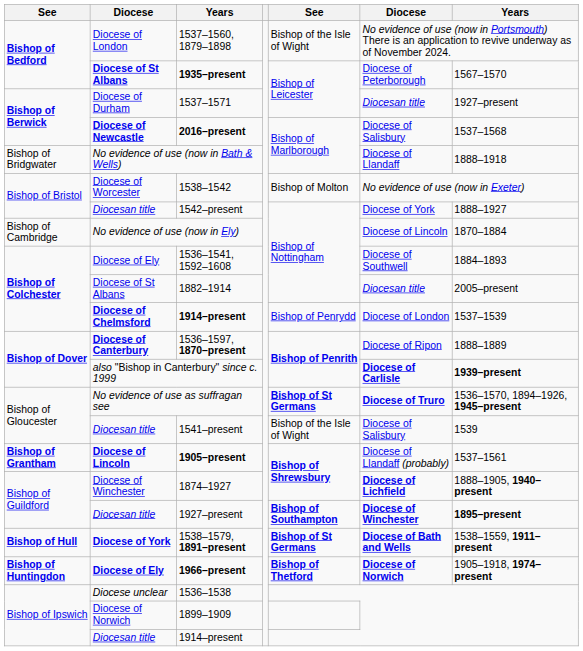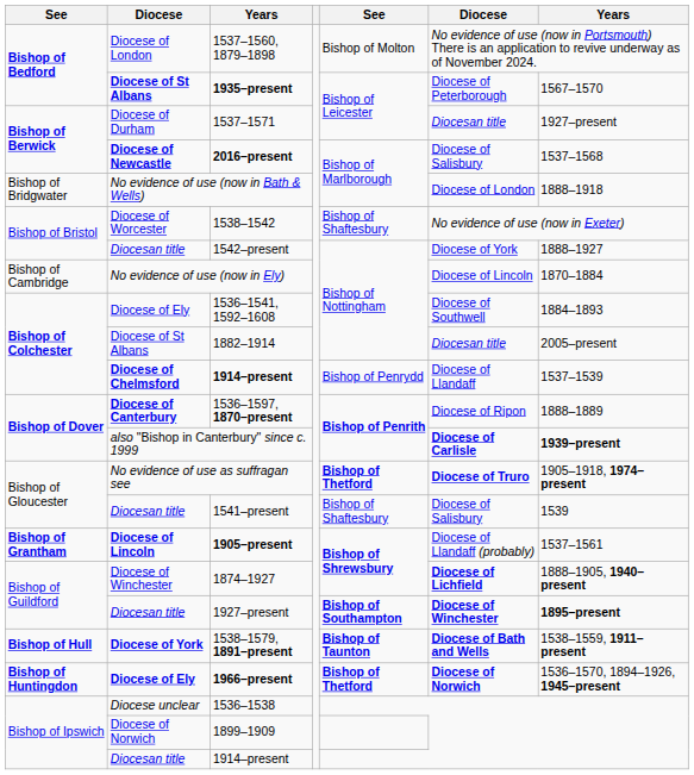 <table class="wikitable" style="width:100%;">
 <tr>
 <th style="width: 15%;">See</th>
 <th style="width: 15%;">Diocese</th>
 <th style="width: 15%;">Years</th>
 <th style="width: 1%;"></th>
 <th style="width: 16%;">See</th>
 <th style="width: 16%;">Diocese</th>
 <th style="width: 22%;">Years</th>
 </tr>
 <tr>
 <td rowspan="2"><strong><a href='#'>Bishop of Bedford</a></strong></td>
 <td><a href='#'>Diocese of London</a></td>
 <td>1537–1560, 1879–1898</td>
 <td rowspan="23"></td>
-<td>Bishop of the Isle of Wight</td>
+<td>Bishop of Molton</td>
 <td colspan="2"><em>No evidence of use (now in <a href='#'>Portsmouth</a>)</em><br>There is an application to revive underway as of November 2024.</td>
 </tr>
 <tr>
 <td><strong><a href='#'>Diocese of St Albans</a></strong></td>
 <td><strong>1935–present</strong></td>
 <td rowspan="2"><a href='#'>Bishop of Leicester</a></td>
 <td><a href='#'>Diocese of Peterborough</a></td>
 <td>1567–1570</td>
 </tr>
 <tr>
 <td rowspan="2"><strong><a href='#'>Bishop of Berwick</a></strong></td>
 <td><a href='#'>Diocese of Durham</a></td>
 <td>1537–1571</td>
 <td><em><a href='#'>Diocesan title</a></em></td>
 <td>1927–present</td>
 </tr>
 <tr>
 <td><strong><a href='#'>Diocese of Newcastle</a></strong></td>
 <td><strong>2016–present</strong></td>
 <td rowspan="2"><a href='#'>Bishop of Marlborough</a></td>
 <td><a href='#'>Diocese of Salisbury</a></td>
 <td>1537–1568</td>
 </tr>
 <tr>
 <td>Bishop of Bridgwater</td>
 <td colspan="2"><em>No evidence of use (now in <a href='#'>Bath & Wells</a>)</em></td>
-<td><a href='#'>Diocese of Llandaff</a></td>
+<td><a href='#'>Diocese of London</a></td>
 <td>1888–1918</td>
 </tr>
 <tr>
 <td rowspan="2"><a href='#'>Bishop of Bristol</a></td>
 <td><a href='#'>Diocese of Worcester</a></td>
 <td>1538–1542</td>
-<td>Bishop of Molton</td>
+<td><a href='#'>Bishop of Shaftesbury</a></td>
 <td colspan="2"><em>No evidence of use (now in <a href='#'>Exeter</a>)</em></td>
 </tr>
 <tr>
 <td><em><a href='#'>Diocesan title</a></em></td>
 <td>1542–present</td>
 <td rowspan="4"><a href='#'>Bishop of Nottingham</a></td>
 <td><a href='#'>Diocese of York</a></td>
 <td>1888–1927</td>
 </tr>
 <tr>
 <td>Bishop of Cambridge</td>
 <td colspan="2"><em>No evidence of use (now in <a href='#'>Ely</a>)</em></td>
 <td><a href='#'>Diocese of Lincoln</a></td>
 <td>1870–1884</td>
 </tr>
 <tr>
 <td rowspan="3"><strong><a href='#'>Bishop of Colchester</a></strong></td>
 <td><a href='#'>Diocese of Ely</a></td>
 <td>1536–1541, 1592–1608</td>
 <td><a href='#'>Diocese of Southwell</a></td>
 <td>1884–1893</td>
 </tr>
 <tr>
 <td><a href='#'>Diocese of St Albans</a></td>
 <td>1882–1914</td>
 <td><em><a href='#'>Diocesan title</a></em></td>
 <td>2005–present</td>
 </tr>
 <tr>
 <td><strong><a href='#'>Diocese of Chelmsford</a></strong></td>
 <td><strong>1914–present</strong></td>
 <td><a href='#'>Bishop of Penrydd</a></td>
-<td><a href='#'>Diocese of London</a></td>
+<td><a href='#'>Diocese of Llandaff</a></td>
 <td>1537–1539</td>
 </tr>
 <tr>
 <td rowspan="2"><strong><a href='#'>Bishop of Dover</a></strong></td>
 <td><strong><a href='#'>Diocese of Canterbury</a></strong></td>
 <td>1536–1597, <strong>1870–present</strong></td>
 <td rowspan="2"><strong><a href='#'>Bishop of Penrith</a></strong></td>
 <td><a href='#'>Diocese of Ripon</a></td>
 <td>1888–1889</td>
 </tr>
 <tr>
 <td colspan="2"><em>also </em>"Bishop in Canterbury"<em> since c. 1999</em></td>
 <td><strong><a href='#'>Diocese of Carlisle</a></strong></td>
 <td><strong>1939–present</strong></td>
 </tr>
 <tr>
 <td rowspan="2">Bishop of Gloucester</td>
 <td colspan="2"><em>No evidence of use as suffragan see</em></td>
-<td><strong><a href='#'>Bishop of St Germans</a></strong></td>
+<td><strong><a href='#'>Bishop of Thetford</a></strong></td>
 <td><strong><a href='#'>Diocese of Truro</a></strong></td>
-<td>1536–1570, 1894–1926, <strong>1945–present</strong></td>
+<td>1905–1918, <strong>1974–present</strong></td>
 </tr>
 <tr>
 <td><em><a href='#'>Diocesan title</a></em></td>
 <td>1541–present</td>
-<td>Bishop of the Isle of Wight</td>
+<td><a href='#'>Bishop of Shaftesbury</a></td>
 <td><a href='#'>Diocese of Salisbury</a></td>
 <td>1539</td>
 </tr>
 <tr>
 <td><strong><a href='#'>Bishop of Grantham</a></strong></td>
 <td><strong><a href='#'>Diocese of Lincoln</a></strong></td>
 <td><strong>1905–present</strong></td>
 <td rowspan="2"><strong><a href='#'>Bishop of Shrewsbury</a></strong></td>
 <td><a href='#'>Diocese of Llandaff</a> <em>(probably)</em></td>
 <td>1537–1561</td>
 </tr>
 <tr>
 <td rowspan="2"><a href='#'>Bishop of Guildford</a></td>
 <td><a href='#'>Diocese of Winchester</a></td>
 <td>1874–1927</td>
 <td><strong><a href='#'>Diocese of Lichfield</a></strong></td>
 <td>1888–1905, <strong>1940–present</strong></td>
 </tr>
 <tr>
 <td><em><a href='#'>Diocesan title</a></em></td>
 <td>1927–present</td>
 <td><strong><a href='#'>Bishop of Southampton</a></strong></td>
 <td><strong><a href='#'>Diocese of Winchester</a></strong></td>
 <td><strong>1895–present</strong></td>
 </tr>
 <tr>
 <td><strong><a href='#'>Bishop of Hull</a></strong></td>
 <td><strong><a href='#'>Diocese of York</a></strong></td>
 <td>1538–1579, <strong>1891–present</strong></td>
-<td><strong><a href='#'>Bishop of St Germans</a></strong></td>
+<td><strong><a href='#'>Bishop of Taunton</a></strong></td>
 <td><strong><a href='#'>Diocese of Bath and Wells</a></strong></td>
 <td>1538–1559, <strong>1911–present</strong></td>
 </tr>
 <tr>
 <td><strong><a href='#'>Bishop of Huntingdon</a></strong></td>
 <td><strong><a href='#'>Diocese of Ely</a></strong></td>
 <td><strong>1966–present</strong></td>
 <td><strong><a href='#'>Bishop of Thetford</a></strong></td>
 <td><strong><a href='#'>Diocese of Norwich</a></strong></td>
-<td>1905–1918, <strong>1974–present</strong></td>
+<td>1536–1570, 1894–1926, <strong>1945–present</strong></td>
 </tr>
 <tr>
 <td rowspan="3"><a href='#'>Bishop of Ipswich</a></td>
 <td><em>Diocese unclear</em></td>
 <td>1536–1538</td>
 </tr>
 <tr>
 <td><a href='#'>Diocese of Norwich</a></td>
 <td>1899–1909</td>
 <td></td>
 </tr>
 <tr>
 <td><em><a href='#'>Diocesan title</a></em></td>
 <td>1914–present</td>
 </tr>
 </table>
